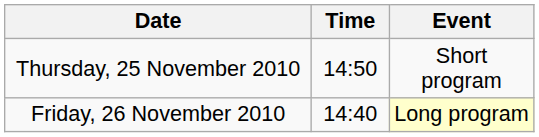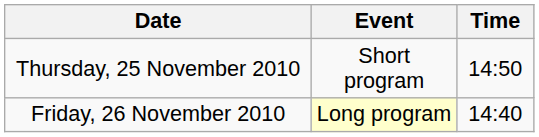 <table class = "wikitable" style="text-align:center;">
 <tr>
 <th width=220>Date</th>
+<th width=100>Event</th>
 <th width=50>Time</th>
-<th width=100>Event</th>
 </tr>
 <tr>
 <td>Thursday, 25 November 2010</td>
+<td>Short program</td>
 <td>14:50</td>
-<td>Short program</td>
 </tr>
 <tr>
 <td>Friday, 26 November 2010</td>
+<td bgcolor=ffffcc>Long program</td>
 <td>14:40</td>
-<td bgcolor=ffffcc>Long program</td>
 </tr>
 </table>
